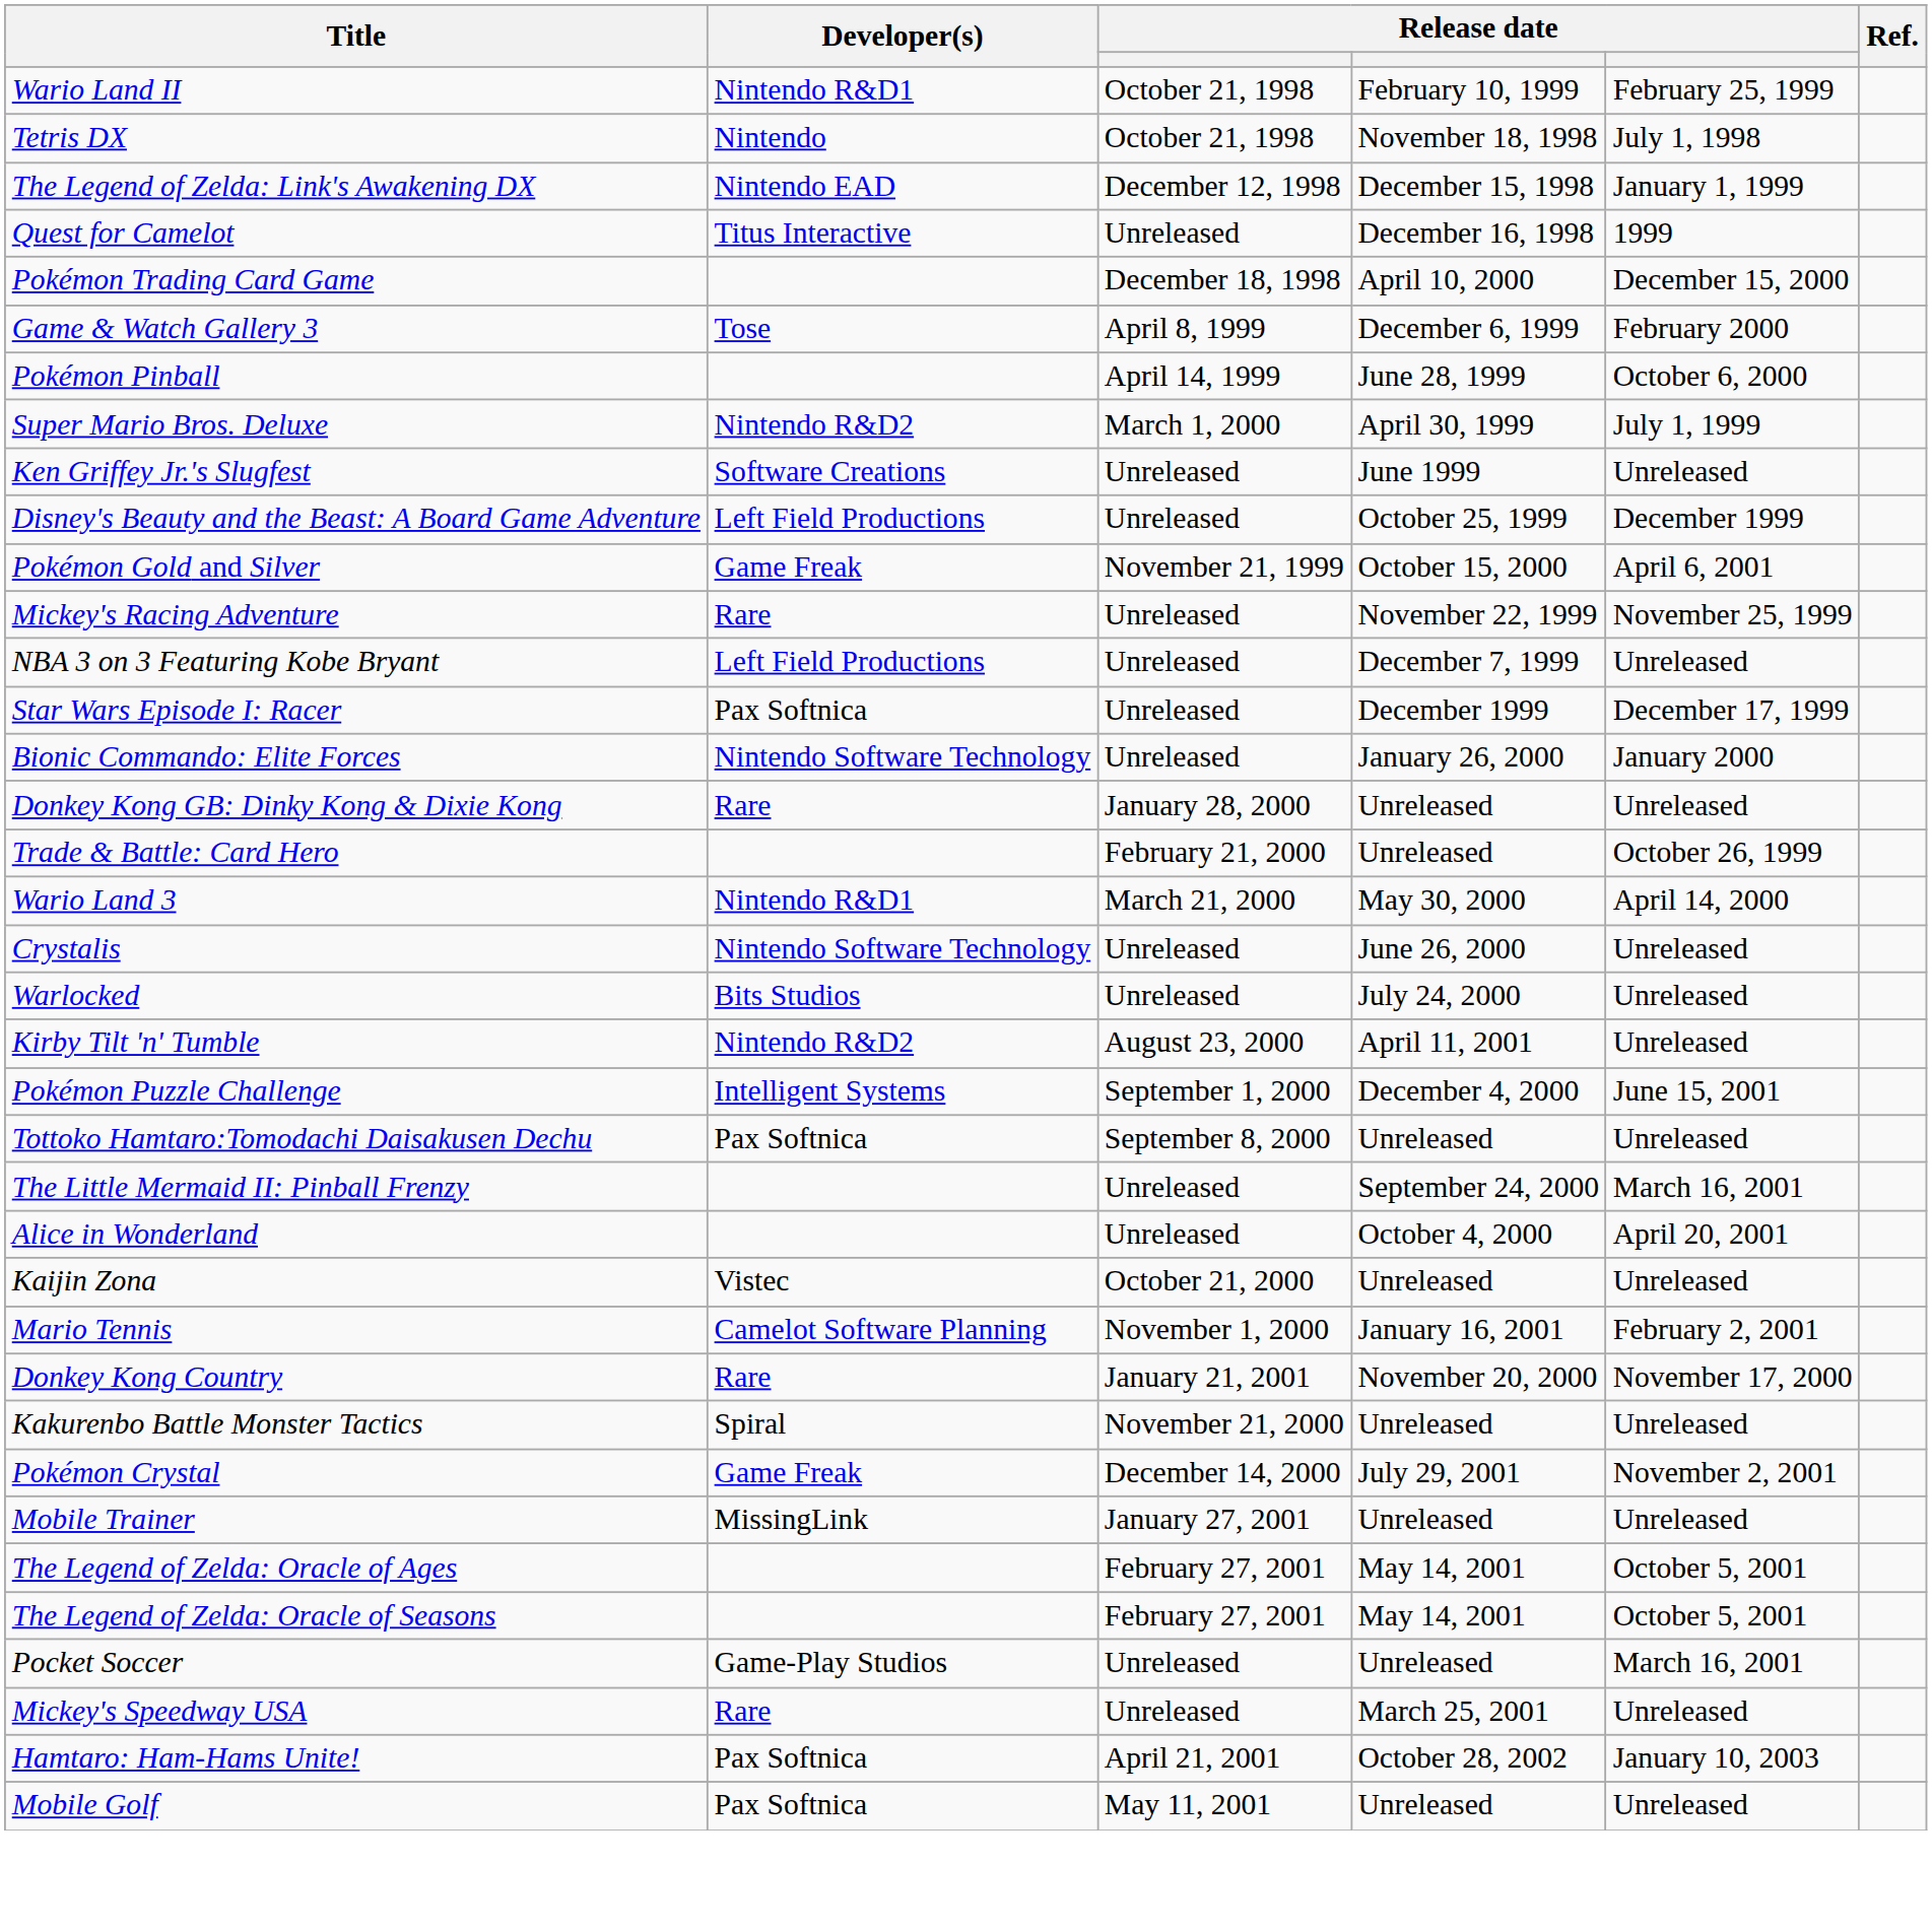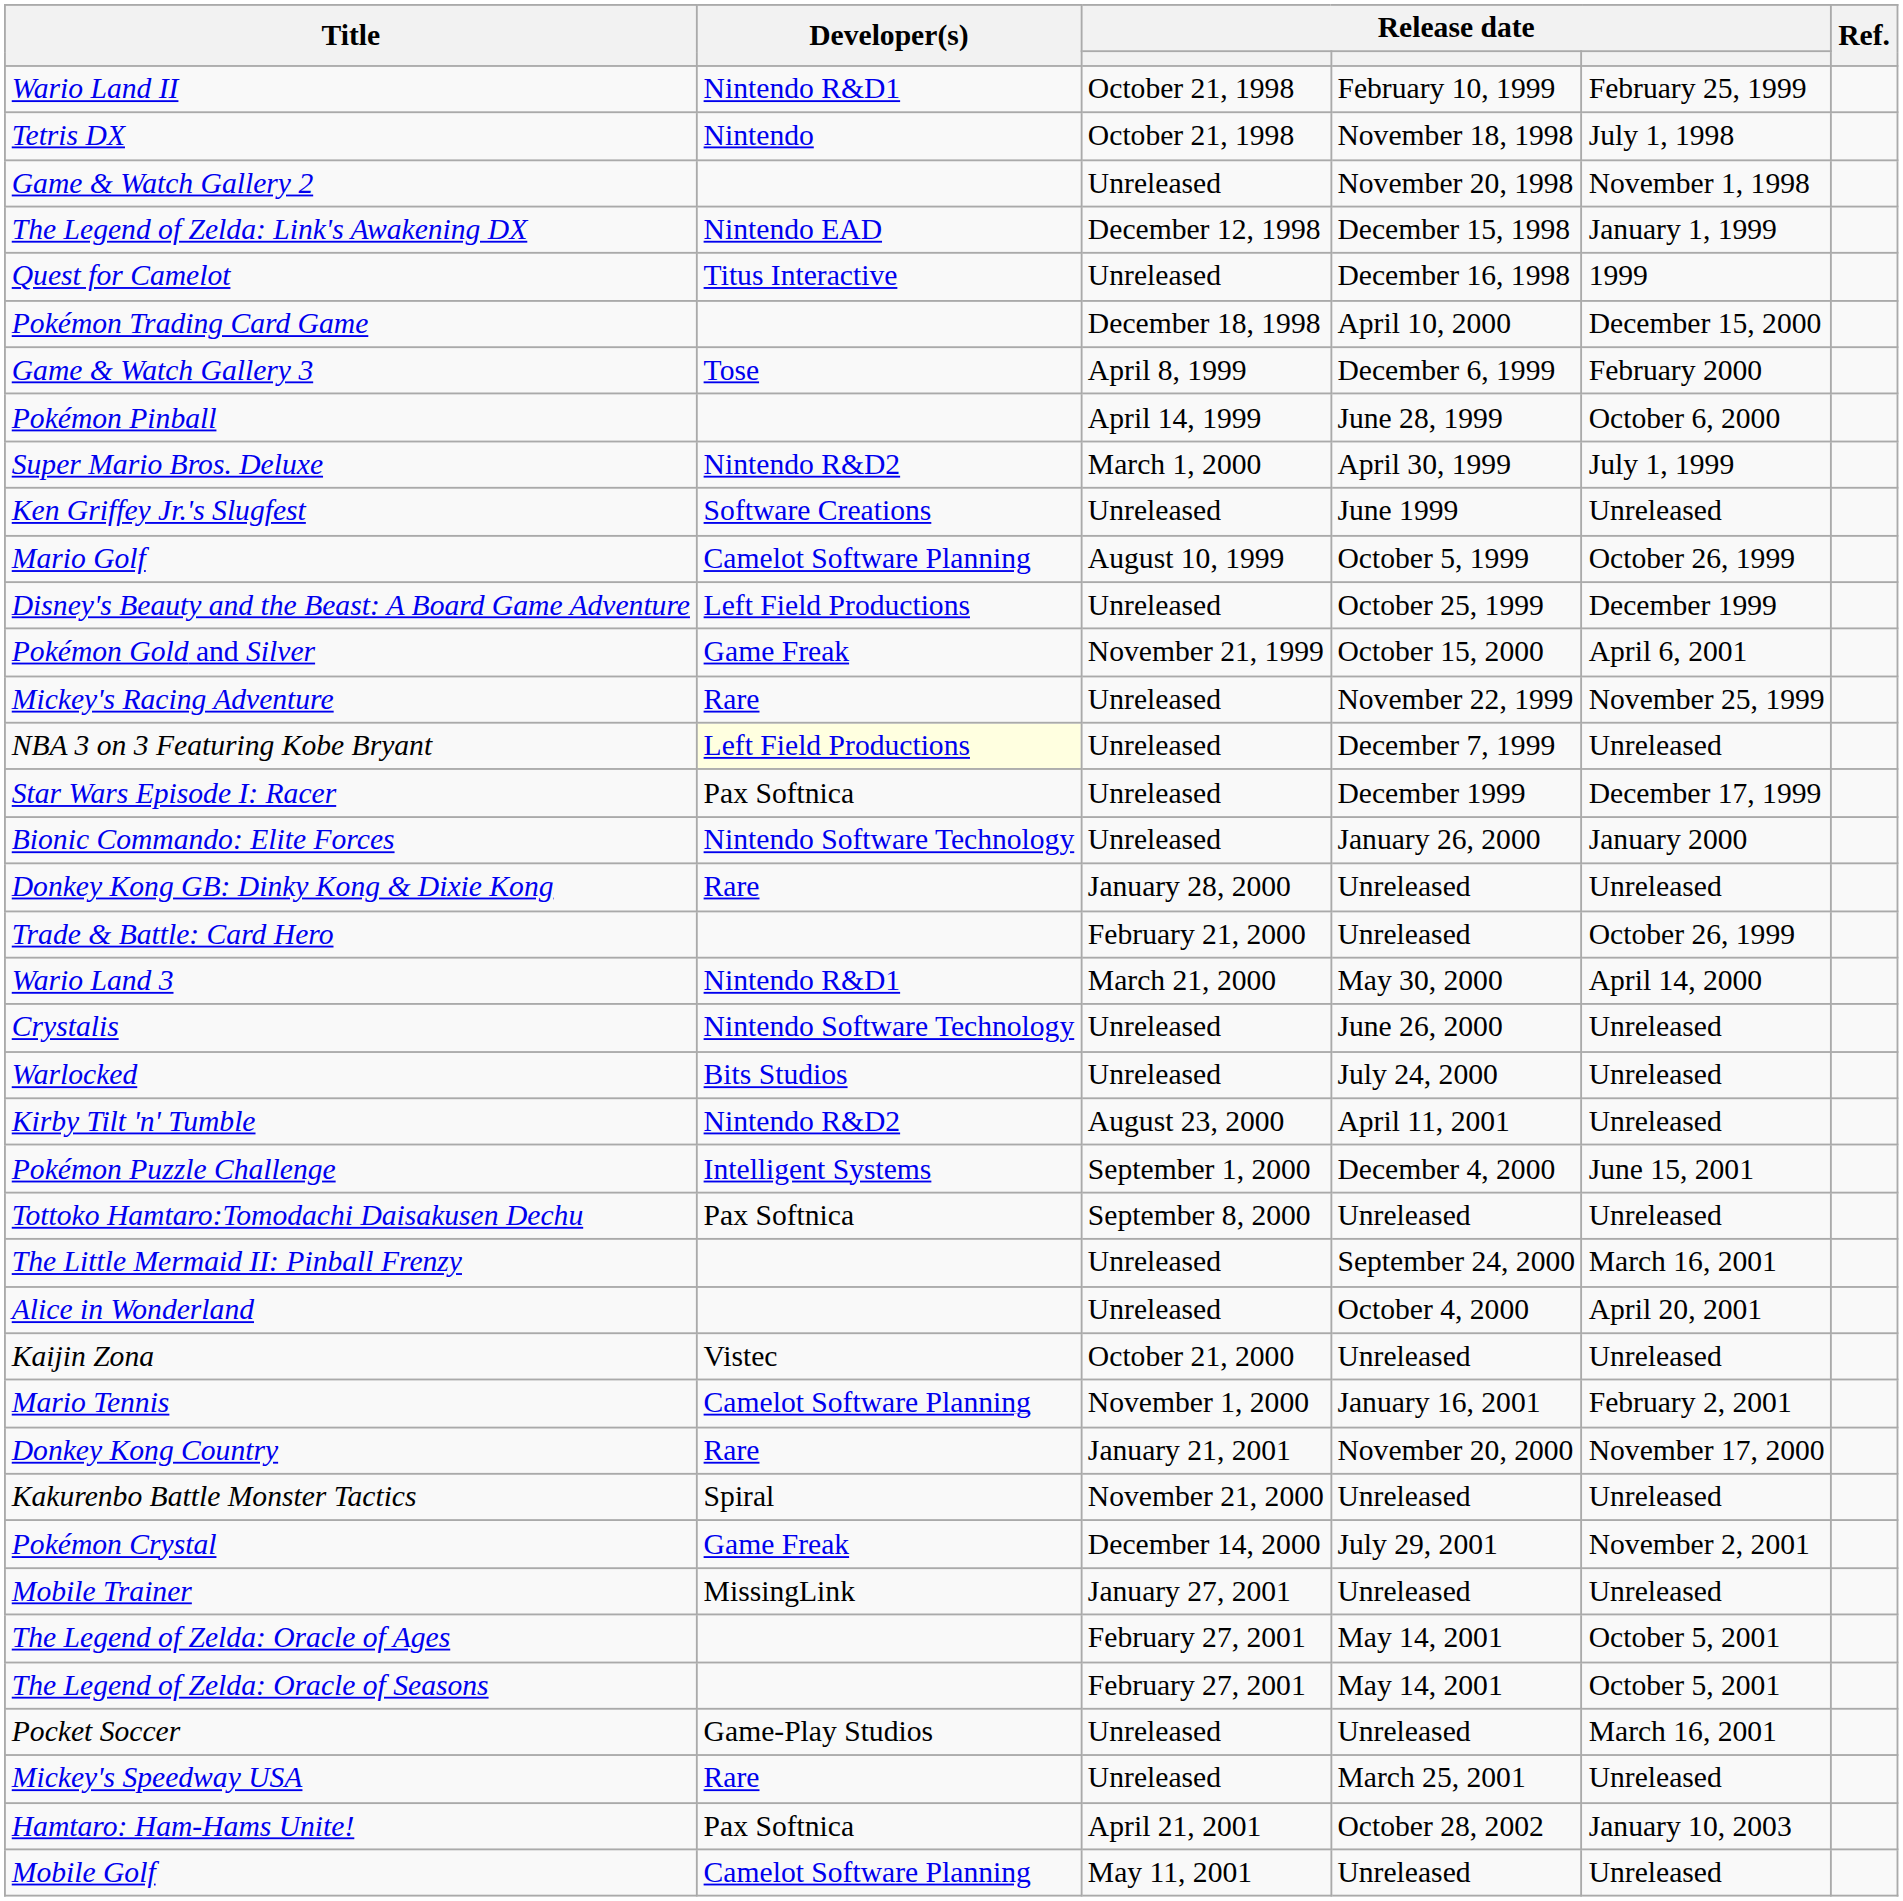 <table class="wikitable plainrowheaders sortable">
 <tr>
 <th rowspan="2">Title</th>
 <th rowspan="2">Developer(s)</th>
 <th colspan="3">Release date</th>
 <th rowspan="2" class="unsortable">Ref.</th>
 </tr>
 <tr>
 <th data-sort-type="date"></th>
 <th data-sort-type="date"></th>
 <th data-sort-type="date"></th>
 </tr>
 <tr>
 <td><em><a href='#'>Wario Land II</a></em></td>
 <td><a href='#'>Nintendo R&D1</a></td>
 <td>October 21, 1998</td>
 <td>February 10, 1999</td>
 <td>February 25, 1999</td>
 <td></td>
 </tr>
 <tr>
 <td><em><a href='#'>Tetris DX</a></em></td>
 <td><a href='#'>Nintendo</a></td>
 <td>October 21, 1998</td>
 <td>November 18, 1998</td>
 <td>July 1, 1998</td>
+<td></td>
+</tr>
+<tr>
+<td><em><a href='#'>Game & Watch Gallery 2</a></em></td>
+<td></td>
+<td>Unreleased</td>
+<td>November 20, 1998</td>
+<td>November 1, 1998</td>
 <td></td>
 </tr>
 <tr>
 <td><em><a href='#'>The Legend of Zelda: Link's Awakening DX</a></em></td>
 <td><a href='#'>Nintendo EAD</a></td>
 <td>December 12, 1998</td>
 <td>December 15, 1998</td>
 <td>January 1, 1999</td>
 <td></td>
 </tr>
 <tr>
 <td><em><a href='#'>Quest for Camelot</a></em></td>
 <td><a href='#'>Titus Interactive</a></td>
 <td>Unreleased</td>
 <td>December 16, 1998</td>
 <td>1999</td>
 <td></td>
 </tr>
 <tr>
 <td><em><a href='#'>Pokémon Trading Card Game</a></em></td>
 <td></td>
 <td>December 18, 1998</td>
 <td>April 10, 2000</td>
 <td>December 15, 2000</td>
 <td></td>
 </tr>
 <tr>
 <td><em><a href='#'>Game & Watch Gallery 3</a></em></td>
 <td><a href='#'>Tose</a></td>
 <td>April 8, 1999</td>
 <td>December 6, 1999</td>
 <td>February 2000</td>
 <td></td>
 </tr>
 <tr>
 <td><em><a href='#'>Pokémon Pinball</a></em></td>
 <td></td>
 <td>April 14, 1999</td>
 <td>June 28, 1999</td>
 <td>October 6, 2000</td>
 <td></td>
 </tr>
 <tr>
 <td><em><a href='#'>Super Mario Bros. Deluxe</a></em></td>
 <td><a href='#'>Nintendo R&D2</a></td>
 <td>March 1, 2000</td>
 <td>April 30, 1999</td>
 <td>July 1, 1999</td>
 <td></td>
 </tr>
 <tr>
 <td><em><a href='#'>Ken Griffey Jr.'s Slugfest</a></em></td>
 <td><a href='#'>Software Creations</a></td>
 <td>Unreleased</td>
 <td>June 1999</td>
 <td>Unreleased</td>
 <td></td>
 </tr>
 <tr>
+<td><em><a href='#'>Mario Golf</a></em></td>
+<td><a href='#'>Camelot Software Planning</a></td>
+<td>August 10, 1999</td>
+<td>October 5, 1999</td>
+<td>October 26, 1999</td>
+<td></td>
+</tr>
+<tr>
 <td><em><a href='#'>Disney's Beauty and the Beast: A Board Game Adventure</a></em></td>
 <td><a href='#'>Left Field Productions</a></td>
 <td>Unreleased</td>
 <td>October 25, 1999</td>
 <td>December 1999</td>
 <td></td>
 </tr>
 <tr>
 <td><a href='#'><em>Pokémon Gold</em> and <em>Silver</em></a></td>
 <td><a href='#'>Game Freak</a></td>
 <td>November 21, 1999</td>
 <td>October 15, 2000</td>
 <td>April 6, 2001</td>
 <td></td>
 </tr>
 <tr>
 <td><em><a href='#'>Mickey's Racing Adventure</a></em></td>
 <td><a href='#'>Rare</a></td>
 <td>Unreleased</td>
 <td>November 22, 1999</td>
 <td>November 25, 1999</td>
 <td></td>
 </tr>
 <tr>
 <td><em>NBA 3 on 3 Featuring Kobe Bryant</em></td>
-<td><a href='#'>Left Field Productions</a></td>
+<td style="background: lightyellow;"><a href='#'>Left Field Productions</a></td>
 <td>Unreleased</td>
 <td>December 7, 1999</td>
 <td>Unreleased</td>
 <td></td>
 </tr>
 <tr>
 <td><em><a href='#'>Star Wars Episode I: Racer</a></em></td>
 <td>Pax Softnica</td>
 <td>Unreleased</td>
 <td>December 1999</td>
 <td>December 17, 1999</td>
 <td></td>
 </tr>
 <tr>
 <td><em><a href='#'>Bionic Commando: Elite Forces</a></em></td>
 <td><a href='#'>Nintendo Software Technology</a></td>
 <td>Unreleased</td>
 <td>January 26, 2000</td>
 <td>January 2000</td>
 <td></td>
 </tr>
 <tr>
 <td><em><a href='#'>Donkey Kong GB: Dinky Kong & Dixie Kong</a></em></td>
 <td><a href='#'>Rare</a></td>
 <td>January 28, 2000</td>
 <td>Unreleased</td>
 <td>Unreleased</td>
 <td></td>
 </tr>
 <tr>
 <td><em><a href='#'>Trade & Battle: Card Hero</a></em></td>
 <td></td>
 <td>February 21, 2000</td>
 <td>Unreleased</td>
 <td>October 26, 1999</td>
 <td></td>
 </tr>
 <tr>
 <td><em><a href='#'>Wario Land 3</a></em></td>
 <td><a href='#'>Nintendo R&D1</a></td>
 <td>March 21, 2000</td>
 <td>May 30, 2000</td>
 <td>April 14, 2000</td>
 <td></td>
 </tr>
 <tr>
 <td><em><a href='#'>Crystalis</a></em></td>
 <td><a href='#'>Nintendo Software Technology</a></td>
 <td>Unreleased</td>
 <td>June 26, 2000</td>
 <td>Unreleased</td>
 <td></td>
 </tr>
 <tr>
 <td><em><a href='#'>Warlocked</a></em></td>
 <td><a href='#'>Bits Studios</a></td>
 <td>Unreleased</td>
 <td>July 24, 2000</td>
 <td>Unreleased</td>
 <td></td>
 </tr>
 <tr>
 <td><em><a href='#'>Kirby Tilt 'n' Tumble</a></em></td>
 <td><a href='#'>Nintendo R&D2</a></td>
 <td>August 23, 2000</td>
 <td>April 11, 2001</td>
 <td>Unreleased</td>
 <td></td>
 </tr>
 <tr>
 <td><em><a href='#'>Pokémon Puzzle Challenge</a></em></td>
 <td><a href='#'>Intelligent Systems</a></td>
 <td>September 1, 2000</td>
 <td>December 4, 2000</td>
 <td>June 15, 2001</td>
 <td></td>
 </tr>
 <tr>
 <td><em><a href='#'>Tottoko Hamtaro:Tomodachi Daisakusen Dechu</a></em></td>
 <td>Pax Softnica</td>
 <td>September 8, 2000</td>
 <td>Unreleased</td>
 <td>Unreleased</td>
 <td></td>
 </tr>
 <tr>
 <td><em><a href='#'>The Little Mermaid II: Pinball Frenzy</a></em></td>
 <td></td>
 <td>Unreleased</td>
 <td>September 24, 2000</td>
 <td>March 16, 2001</td>
 <td></td>
 </tr>
 <tr>
 <td><em><a href='#'>Alice in Wonderland</a></em></td>
 <td></td>
 <td>Unreleased</td>
 <td>October 4, 2000</td>
 <td>April 20, 2001</td>
 <td></td>
 </tr>
 <tr>
 <td><em>Kaijin Zona</em></td>
 <td>Vistec</td>
 <td>October 21, 2000</td>
 <td>Unreleased</td>
 <td>Unreleased</td>
 <td></td>
 </tr>
 <tr>
 <td><em><a href='#'>Mario Tennis</a></em></td>
 <td><a href='#'>Camelot Software Planning</a></td>
 <td>November 1, 2000</td>
 <td>January 16, 2001</td>
 <td>February 2, 2001</td>
 <td></td>
 </tr>
 <tr>
 <td><em><a href='#'>Donkey Kong Country</a></em></td>
 <td><a href='#'>Rare</a></td>
 <td>January 21, 2001</td>
 <td>November 20, 2000</td>
 <td>November 17, 2000</td>
 <td></td>
 </tr>
 <tr>
 <td><em>Kakurenbo Battle Monster Tactics</em></td>
 <td>Spiral</td>
 <td>November 21, 2000</td>
 <td>Unreleased</td>
 <td>Unreleased</td>
 <td></td>
 </tr>
 <tr>
 <td><em><a href='#'>Pokémon Crystal</a></em></td>
 <td><a href='#'>Game Freak</a></td>
 <td>December 14, 2000</td>
 <td>July 29, 2001</td>
 <td>November 2, 2001</td>
 <td></td>
 </tr>
 <tr>
 <td><em><a href='#'>Mobile Trainer</a></em></td>
 <td>MissingLink</td>
 <td>January 27, 2001</td>
 <td>Unreleased</td>
 <td>Unreleased</td>
 <td></td>
 </tr>
 <tr>
 <td><em><a href='#'>The Legend of Zelda: Oracle of Ages</a></em></td>
 <td></td>
 <td>February 27, 2001</td>
 <td>May 14, 2001</td>
 <td>October 5, 2001</td>
 <td></td>
 </tr>
 <tr>
 <td><em><a href='#'>The Legend of Zelda: Oracle of Seasons</a></em></td>
 <td></td>
 <td>February 27, 2001</td>
 <td>May 14, 2001</td>
 <td>October 5, 2001</td>
 <td></td>
 </tr>
 <tr>
 <td><em>Pocket Soccer</em></td>
 <td>Game-Play Studios</td>
 <td>Unreleased</td>
 <td>Unreleased</td>
 <td>March 16, 2001</td>
 <td></td>
 </tr>
 <tr>
 <td><em><a href='#'>Mickey's Speedway USA</a></em></td>
 <td><a href='#'>Rare</a></td>
 <td>Unreleased</td>
 <td>March 25, 2001</td>
 <td>Unreleased</td>
 <td></td>
 </tr>
 <tr>
 <td><em><a href='#'>Hamtaro: Ham-Hams Unite!</a></em></td>
 <td>Pax Softnica</td>
 <td>April 21, 2001</td>
 <td>October 28, 2002</td>
 <td>January 10, 2003</td>
 <td></td>
 </tr>
 <tr>
 <td><em><a href='#'>Mobile Golf</a></em></td>
-<td>Pax Softnica</td>
+<td><a href='#'>Camelot Software Planning</a></td>
 <td>May 11, 2001</td>
 <td>Unreleased</td>
 <td>Unreleased</td>
 <td></td>
 </tr>
 </table>
